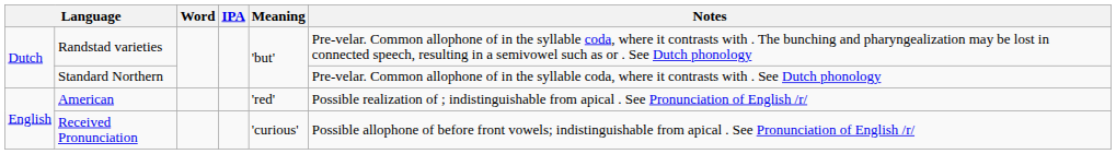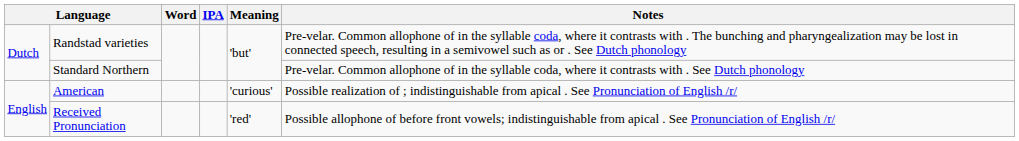 <table class="wikitable">
 <tr>
 <th colspan="2">Language</th>
 <th>Word</th>
 <th><a href='#'>IPA</a></th>
 <th>Meaning</th>
 <th>Notes</th>
 </tr>
 <tr>
 <td rowspan="2"><a href='#'>Dutch</a></td>
 <td>Randstad varieties</td>
 <td rowspan="2"></td>
 <td rowspan="2"></td>
 <td rowspan="2">'but'</td>
 <td>Pre-velar. Common allophone of  in the syllable <a href='#'>coda</a>, where it contrasts with . The bunching and pharyngealization may be lost in connected speech, resulting in a semivowel such as  or . See <a href='#'>Dutch phonology</a></td>
 </tr>
 <tr>
 <td>Standard Northern</td>
 <td>Pre-velar. Common allophone of  in the syllable coda, where it contrasts with . See <a href='#'>Dutch phonology</a></td>
 </tr>
 <tr>
 <td rowspan="2"><a href='#'>English</a></td>
 <td><a href='#'>American</a></td>
 <td><em></em></td>
 <td></td>
-<td>'red'</td>
+<td>'curious'</td>
 <td>Possible realization of ; indistinguishable from apical . See <a href='#'>Pronunciation of English /r/</a></td>
 </tr>
 <tr>
 <td><a href='#'>Received Pronunciation</a></td>
 <td><em></em></td>
 <td></td>
-<td>'curious'</td>
+<td>'red'</td>
 <td>Possible allophone of  before front vowels; indistinguishable from apical . See <a href='#'>Pronunciation of English /r/</a></td>
 </tr>
 </table>
